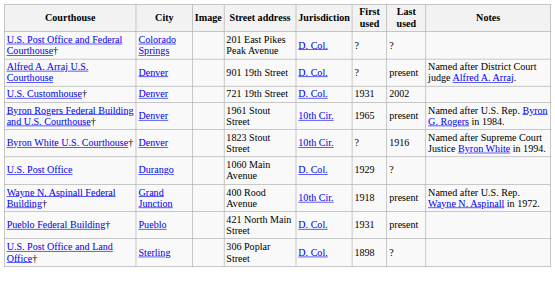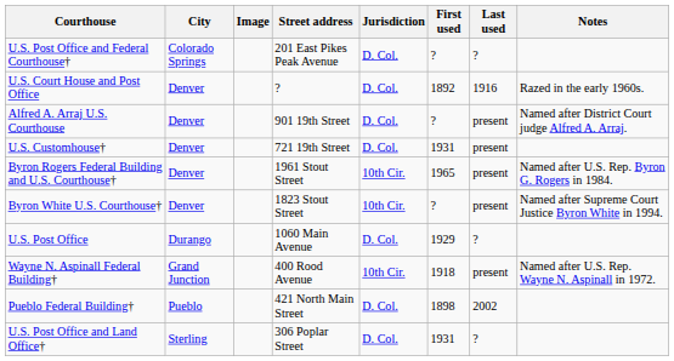 <table class="wikitable sortable sticky-header sort-under">
 <tr>
 <th>Courthouse</th>
 <th>City</th>
 <th class="unsortable">Image</th>
 <th>Street address</th>
 <th>Jurisdiction</th>
 <th>First used</th>
 <th>Last used</th>
 <th class="unsortable">Notes</th>
 </tr>
 <tr>
 <td><a href='#'>U.S. Post Office and Federal Courthouse</a>†</td>
 <td><a href='#'>Colorado Springs</a></td>
 <td></td>
 <td>201 East Pikes Peak Avenue</td>
 <td><a href='#'>D. Col.</a></td>
 <td>?</td>
 <td>?</td>
 <td></td>
 </tr>
 <tr>
+<td><a href='#'>U.S. Court House and Post Office</a></td>
+<td><a href='#'>Denver</a></td>
+<td></td>
+<td>?</td>
+<td><a href='#'>D. Col.</a></td>
+<td>1892</td>
+<td>1916</td>
+<td>Razed in the early 1960s.</td>
+</tr>
+<tr>
 <td><a href='#'>Alfred A. Arraj U.S. Courthouse</a></td>
 <td><a href='#'>Denver</a></td>
 <td></td>
 <td>901 19th Street</td>
 <td><a href='#'>D. Col.</a></td>
 <td>?</td>
 <td>present</td>
 <td>Named after District Court judge <a href='#'>Alfred A. Arraj</a>.</td>
 </tr>
 <tr>
 <td><a href='#'>U.S. Customhouse</a>†</td>
 <td><a href='#'>Denver</a></td>
 <td></td>
 <td>721 19th Street</td>
 <td><a href='#'>D. Col.</a></td>
 <td>1931</td>
-<td>2002</td>
+<td>present</td>
 <td></td>
 </tr>
 <tr>
 <td><a href='#'>Byron Rogers Federal Building and U.S. Courthouse</a>†</td>
 <td><a href='#'>Denver</a></td>
 <td></td>
 <td>1961 Stout Street</td>
 <td><a href='#'>10th Cir.</a></td>
 <td>1965</td>
 <td>present</td>
 <td>Named after U.S. Rep. <a href='#'>Byron G. Rogers</a> in 1984.</td>
 </tr>
 <tr>
 <td><a href='#'>Byron White U.S. Courthouse</a>†</td>
 <td><a href='#'>Denver</a></td>
 <td></td>
 <td>1823 Stout Street</td>
 <td><a href='#'>10th Cir.</a></td>
 <td>?</td>
-<td>1916</td>
+<td>present</td>
 <td>Named after Supreme Court Justice <a href='#'>Byron White</a> in 1994.</td>
 </tr>
 <tr>
 <td><a href='#'>U.S. Post Office</a></td>
 <td><a href='#'>Durango</a></td>
 <td></td>
 <td>1060 Main Avenue</td>
 <td><a href='#'>D. Col.</a></td>
 <td>1929</td>
 <td>?</td>
 <td></td>
 </tr>
 <tr>
 <td><a href='#'>Wayne N. Aspinall Federal Building</a>†</td>
 <td><a href='#'>Grand Junction</a></td>
 <td></td>
 <td>400 Rood Avenue</td>
 <td><a href='#'>10th Cir.</a></td>
 <td>1918</td>
 <td>present</td>
 <td>Named after U.S. Rep. <a href='#'>Wayne N. Aspinall</a> in 1972.</td>
 </tr>
 <tr>
 <td><a href='#'>Pueblo Federal Building</a>†</td>
 <td><a href='#'>Pueblo</a></td>
 <td></td>
 <td>421 North Main Street</td>
 <td><a href='#'>D. Col.</a></td>
-<td>1931</td>
-<td>present</td>
+<td>1898</td>
+<td>2002</td>
 <td></td>
 </tr>
 <tr>
 <td><a href='#'>U.S. Post Office and Land Office</a>†</td>
 <td><a href='#'>Sterling</a></td>
 <td></td>
 <td>306 Poplar Street</td>
 <td><a href='#'>D. Col.</a></td>
-<td>1898</td>
+<td>1931</td>
 <td>?</td>
 <td></td>
 </tr>
 </table>
